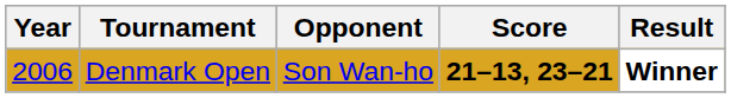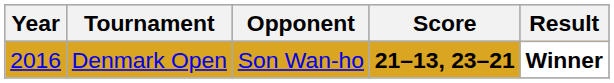 <table class="sortable wikitable" style="font-size: 90%;">
 <tr>
 <th>Year</th>
 <th>Tournament</th>
 <th>Opponent</th>
 <th>Score</th>
 <th>Result</th>
 </tr>
 <tr style="background:#DAA520">
-<td align="center"><a href='#'>2006</a></td>
+<td align="center"><a href='#'>2016</a></td>
 <td align="left"><a href='#'>Denmark Open</a></td>
 <td align="left"> <a href='#'>Son Wan-ho</a></td>
 <td align="left"><strong>21–13, 23–21</strong></td>
 <td style="text-align:left; background:white"> <strong>Winner</strong></td>
 </tr>
 </table>
